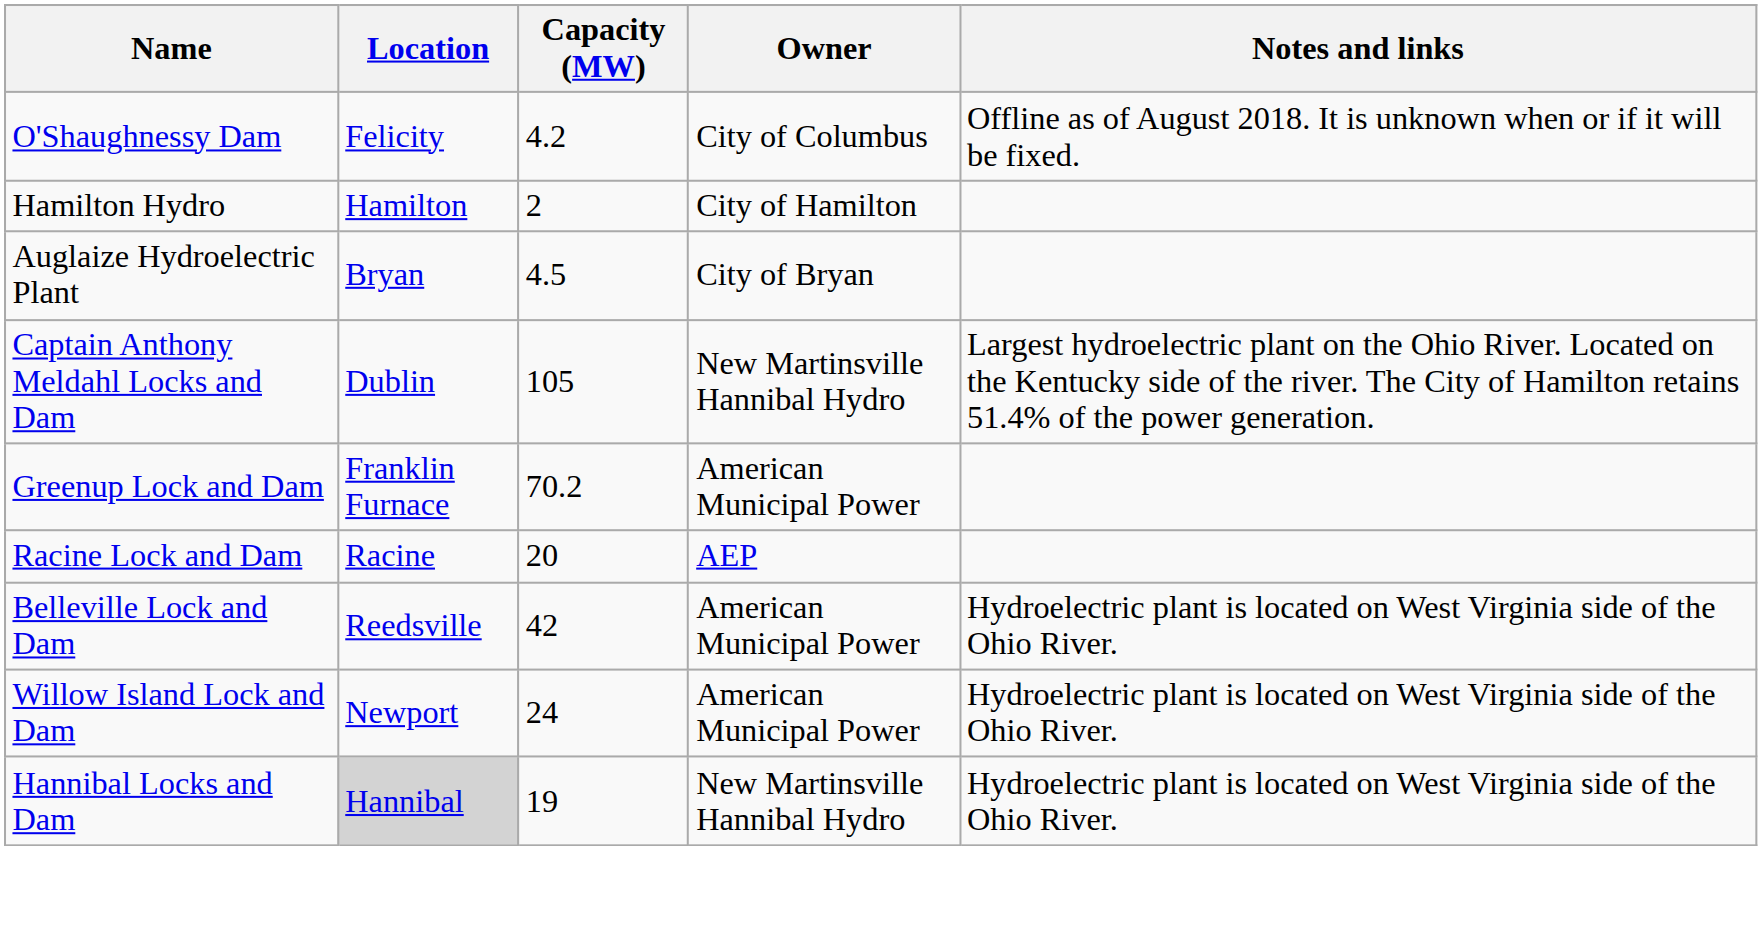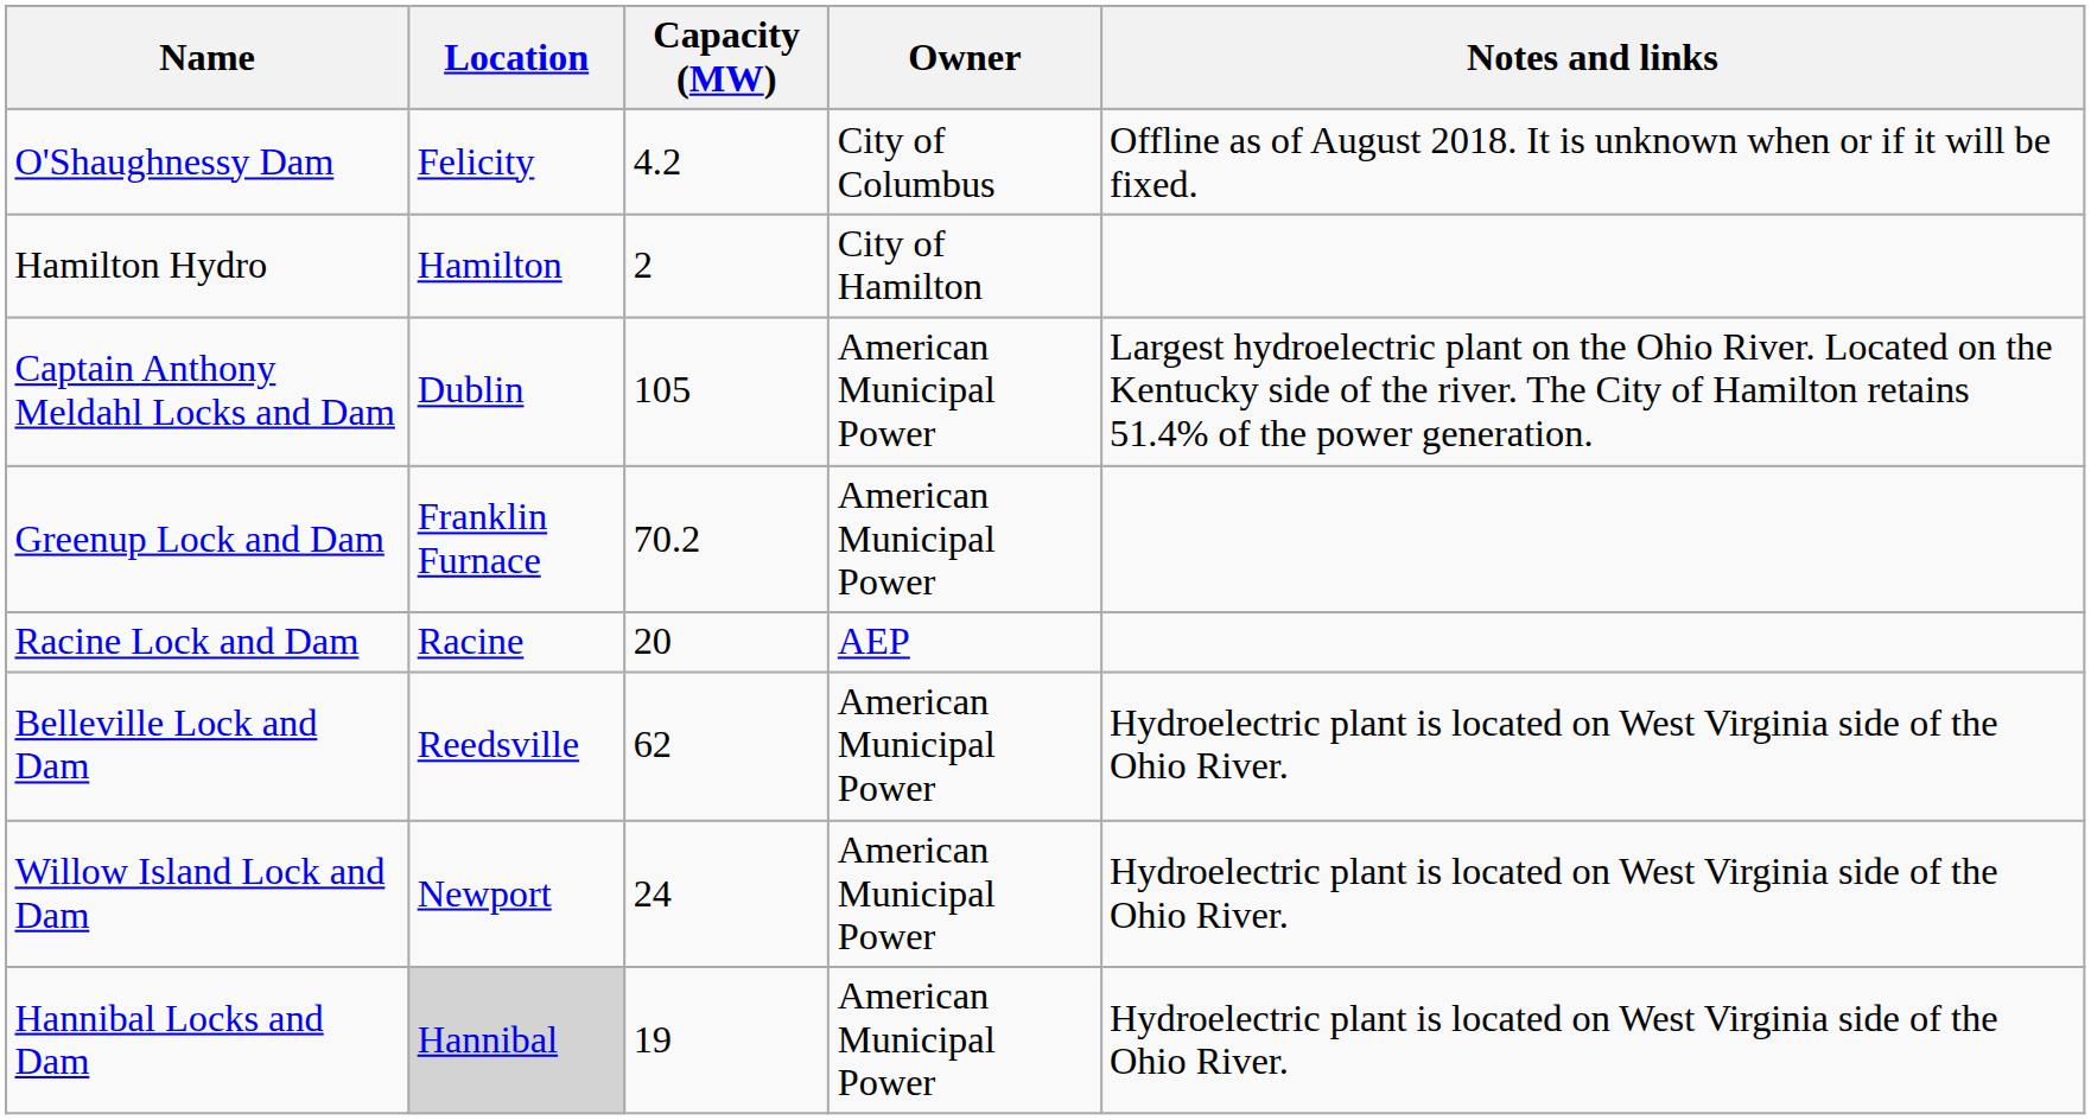 <table class="wikitable sortable">
 <tr>
 <th>Name</th>
 <th><a href='#'>Location</a></th>
 <th>Capacity (<a href='#'>MW</a>)</th>
 <th>Owner</th>
 <th>Notes and links</th>
 </tr>
 <tr>
 <td><a href='#'>O'Shaughnessy Dam</a></td>
 <td><a href='#'>Felicity</a></td>
 <td>4.2</td>
 <td>City of Columbus</td>
 <td> Offline as of August 2018. It is unknown when or if it will be fixed.</td>
 </tr>
 <tr>
 <td>Hamilton Hydro</td>
 <td><a href='#'>Hamilton</a></td>
 <td>2</td>
 <td>City of Hamilton</td>
 <td></td>
 </tr>
 <tr>
-<td>Auglaize Hydroelectric Plant</td>
-<td><a href='#'>Bryan</a></td>
-<td>4.5</td>
-<td>City of Bryan</td>
-<td></td>
-</tr>
-<tr>
 <td><a href='#'>Captain Anthony Meldahl Locks and Dam</a></td>
 <td><a href='#'>Dublin</a></td>
 <td>105</td>
-<td>New Martinsville Hannibal Hydro</td>
+<td>American Municipal Power</td>
 <td> Largest hydroelectric plant on the Ohio River. Located on the Kentucky side of the river. The City of Hamilton retains 51.4% of the power generation.</td>
 </tr>
 <tr>
 <td><a href='#'>Greenup Lock and Dam</a></td>
 <td><a href='#'>Franklin Furnace</a></td>
 <td>70.2</td>
 <td>American Municipal Power</td>
 <td></td>
 </tr>
 <tr>
 <td><a href='#'>Racine Lock and Dam</a></td>
 <td><a href='#'>Racine</a></td>
 <td>20</td>
 <td><a href='#'>AEP</a></td>
 <td></td>
 </tr>
 <tr>
 <td><a href='#'>Belleville Lock and Dam</a></td>
 <td><a href='#'>Reedsville</a></td>
-<td>42</td>
+<td>62</td>
 <td>American Municipal Power</td>
 <td> Hydroelectric plant is located on West Virginia side of the Ohio River.</td>
 </tr>
 <tr>
 <td><a href='#'>Willow Island Lock and Dam</a></td>
 <td><a href='#'>Newport</a></td>
 <td>24</td>
 <td>American Municipal Power</td>
 <td> Hydroelectric plant is located on West Virginia side of the Ohio River.</td>
 </tr>
 <tr>
 <td><a href='#'>Hannibal Locks and Dam</a></td>
 <td style="background: lightgrey;"><a href='#'>Hannibal</a></td>
 <td>19</td>
-<td>New Martinsville Hannibal Hydro</td>
+<td>American Municipal Power</td>
 <td> Hydroelectric plant is located on West Virginia side of the Ohio River.</td>
 </tr>
 </table>
